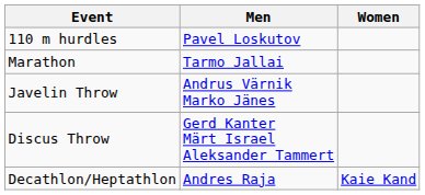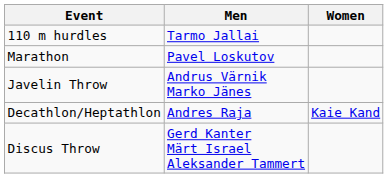 <table class=wikitable style="font-size:100%">
 <tr>
 <th>Event</th>
 <th>Men</th>
 <th>Women</th>
 </tr>
 <tr>
 <td>110 m hurdles</td>
-<td><a href='#'>Pavel Loskutov</a></td>
+<td><a href='#'>Tarmo Jallai</a></td>
 <td></td>
 </tr>
 <tr>
 <td>Marathon</td>
-<td><a href='#'>Tarmo Jallai</a></td>
+<td><a href='#'>Pavel Loskutov</a></td>
 <td></td>
 </tr>
 <tr>
 <td>Javelin Throw</td>
 <td><a href='#'>Andrus Värnik</a> <br> <a href='#'>Marko Jänes</a></td>
 <td></td>
 </tr>
 <tr>
+<td>Decathlon/Heptathlon</td>
+<td><a href='#'>Andres Raja</a></td>
+<td><a href='#'>Kaie Kand</a></td>
+</tr>
+<tr>
 <td>Discus Throw</td>
 <td><a href='#'>Gerd Kanter</a> <br> <a href='#'>Märt Israel</a> <br> <a href='#'>Aleksander Tammert</a></td>
 <td></td>
 </tr>
-<tr>
-<td>Decathlon/Heptathlon</td>
-<td><a href='#'>Andres Raja</a></td>
-<td><a href='#'>Kaie Kand</a></td>
-</tr>
 </table>
